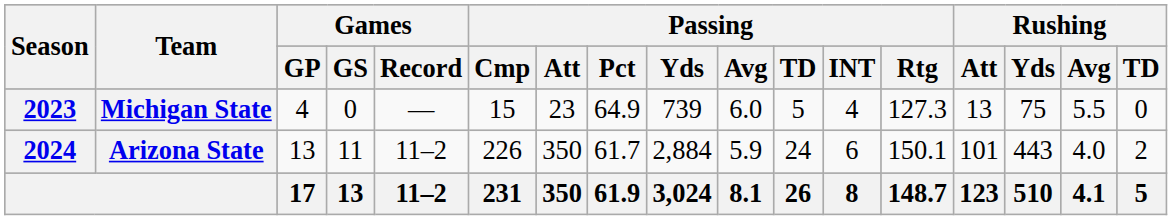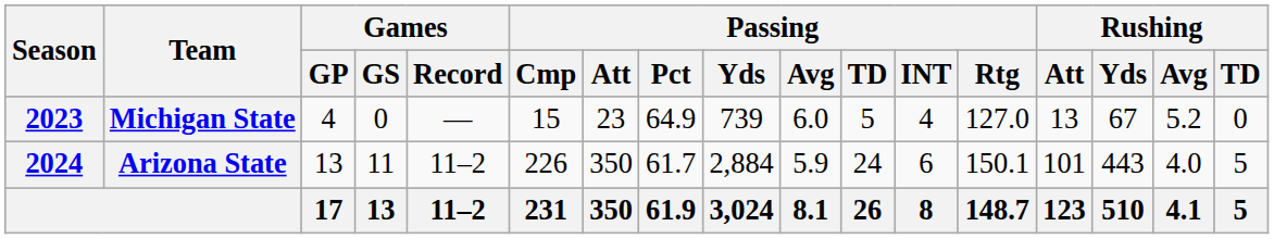 <table class="wikitable" style="text-align:center;">
 <tr>
 <th rowspan="2">Season</th>
 <th rowspan="2">Team</th>
 <th colspan="3">Games</th>
 <th colspan="8">Passing</th>
 <th colspan="4">Rushing</th>
 </tr>
 <tr>
 <th>GP</th>
 <th>GS</th>
 <th>Record</th>
 <th>Cmp</th>
 <th>Att</th>
 <th>Pct</th>
 <th>Yds</th>
 <th>Avg</th>
 <th>TD</th>
 <th>INT</th>
 <th>Rtg</th>
 <th>Att</th>
 <th>Yds</th>
 <th>Avg</th>
 <th>TD</th>
 </tr>
 <tr>
 <th><a href='#'>2023</a></th>
 <th><a href='#'>Michigan State</a></th>
 <td>4</td>
 <td>0</td>
 <td>—</td>
 <td>15</td>
 <td>23</td>
 <td>64.9</td>
 <td>739</td>
 <td>6.0</td>
 <td>5</td>
 <td>4</td>
-<td>127.3</td>
+<td>127.0</td>
 <td>13</td>
-<td>75</td>
-<td>5.5</td>
+<td>67</td>
+<td>5.2</td>
 <td>0</td>
 </tr>
 <tr>
 <th><a href='#'>2024</a></th>
 <th><a href='#'>Arizona State</a></th>
 <td>13</td>
 <td>11</td>
 <td>11–2</td>
 <td>226</td>
 <td>350</td>
 <td>61.7</td>
 <td>2,884</td>
 <td>5.9</td>
 <td>24</td>
 <td>6</td>
 <td>150.1</td>
 <td>101</td>
 <td>443</td>
 <td>4.0</td>
-<td>2</td>
+<td>5</td>
 </tr>
 <tr>
 <th colspan="2"></th>
 <th>17</th>
 <th>13</th>
 <th>11–2</th>
 <th>231</th>
 <th>350</th>
 <th>61.9</th>
 <th>3,024</th>
 <th>8.1</th>
 <th>26</th>
 <th>8</th>
 <th>148.7</th>
 <th>123</th>
 <th>510</th>
 <th>4.1</th>
 <th>5</th>
 </tr>
 </table>
